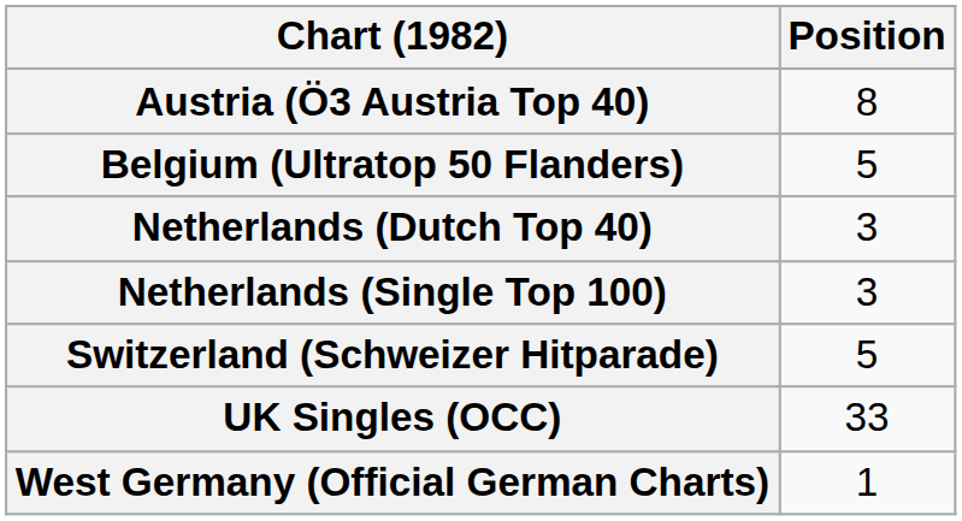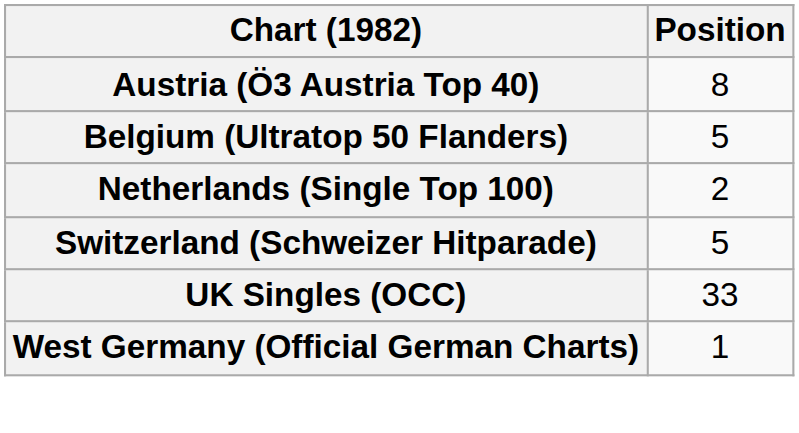 <table class="wikitable sortable plainrowheaders" style="text-align:center">
 <tr>
 <th scope="col">Chart (1982)</th>
 <th scope="col">Position</th>
 </tr>
 <tr>
 <th scope="row">Austria (Ö3 Austria Top 40)</th>
 <td>8</td>
 </tr>
 <tr>
 <th scope="row">Belgium (Ultratop 50 Flanders)</th>
 <td>5</td>
 </tr>
 <tr>
-<th scope="row">Netherlands (Dutch Top 40)</th>
-<td>3</td>
-</tr>
-<tr>
 <th scope="row">Netherlands (Single Top 100)</th>
-<td>3</td>
+<td>2</td>
 </tr>
 <tr>
 <th scope="row">Switzerland (Schweizer Hitparade)</th>
 <td>5</td>
 </tr>
 <tr>
 <th scope="row">UK Singles (OCC)</th>
 <td>33</td>
 </tr>
 <tr>
 <th scope="row">West Germany (Official German Charts)</th>
 <td>1</td>
 </tr>
 </table>
